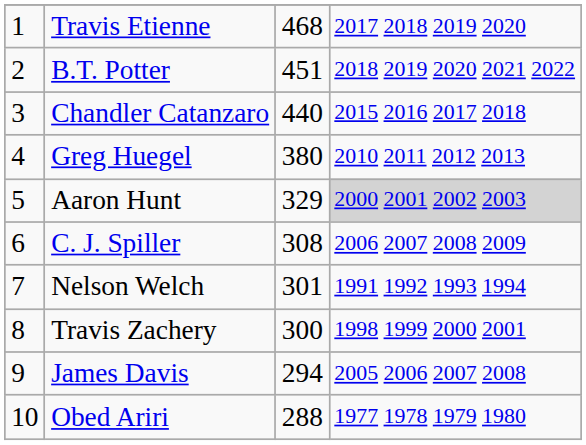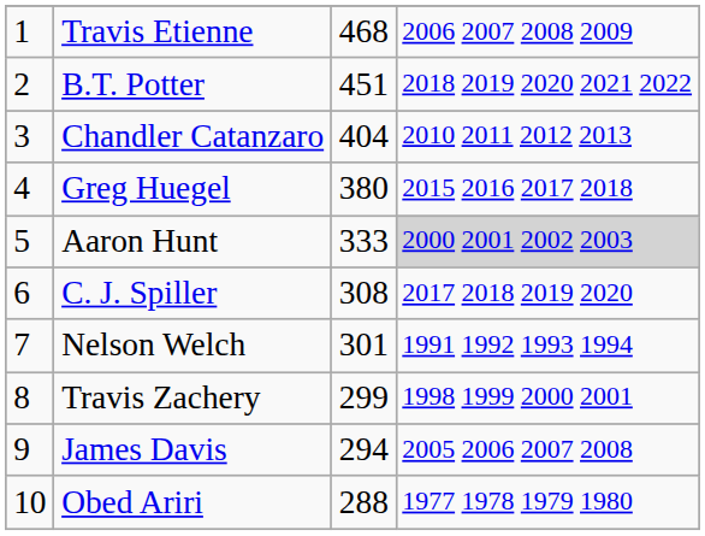 <table class="wikitable">
 <tr>
 </tr>
 <tr>
 <td>1</td>
 <td><a href='#'>Travis Etienne</a></td>
 <td><abbr>468</abbr></td>
-<td style="font-size:80%;"><a href='#'>2017</a> <a href='#'>2018</a> <a href='#'>2019</a> <a href='#'>2020</a></td>
+<td style="font-size:80%;"><a href='#'>2006</a> <a href='#'>2007</a> <a href='#'>2008</a> <a href='#'>2009</a></td>
 </tr>
 <tr>
 <td>2</td>
 <td><a href='#'>B.T. Potter</a></td>
 <td><abbr>451</abbr></td>
 <td style="font-size:80%;"><a href='#'>2018</a> <a href='#'>2019</a> <a href='#'>2020</a> <a href='#'>2021</a> <a href='#'>2022</a></td>
 </tr>
 <tr>
 <td>3</td>
 <td><a href='#'>Chandler Catanzaro</a></td>
-<td><abbr>440</abbr></td>
-<td style="font-size:80%;"><a href='#'>2015</a> <a href='#'>2016</a> <a href='#'>2017</a> <a href='#'>2018</a></td>
+<td><abbr>404</abbr></td>
+<td style="font-size:80%;"><a href='#'>2010</a> <a href='#'>2011</a> <a href='#'>2012</a> <a href='#'>2013</a></td>
 </tr>
 <tr>
 <td>4</td>
 <td><a href='#'>Greg Huegel</a></td>
 <td><abbr>380</abbr></td>
-<td style="font-size:80%;"><a href='#'>2010</a> <a href='#'>2011</a> <a href='#'>2012</a> <a href='#'>2013</a></td>
+<td style="font-size:80%;"><a href='#'>2015</a> <a href='#'>2016</a> <a href='#'>2017</a> <a href='#'>2018</a></td>
 </tr>
 <tr>
 <td>5</td>
 <td>Aaron Hunt</td>
-<td><abbr>329</abbr></td>
+<td><abbr>333</abbr></td>
 <td style="background: lightgrey; font-size:80%;"><a href='#'>2000</a> <a href='#'>2001</a> <a href='#'>2002</a> <a href='#'>2003</a></td>
 </tr>
 <tr>
 <td>6</td>
 <td><a href='#'>C. J. Spiller</a></td>
 <td><abbr>308</abbr></td>
-<td style="font-size:80%;"><a href='#'>2006</a> <a href='#'>2007</a> <a href='#'>2008</a> <a href='#'>2009</a></td>
+<td style="font-size:80%;"><a href='#'>2017</a> <a href='#'>2018</a> <a href='#'>2019</a> <a href='#'>2020</a></td>
 </tr>
 <tr>
 <td>7</td>
 <td>Nelson Welch</td>
 <td><abbr>301</abbr></td>
 <td style="font-size:80%;"><a href='#'>1991</a> <a href='#'>1992</a> <a href='#'>1993</a> <a href='#'>1994</a></td>
 </tr>
 <tr>
 <td>8</td>
 <td>Travis Zachery</td>
-<td><abbr>300</abbr></td>
+<td><abbr>299</abbr></td>
 <td style="font-size:80%;"><a href='#'>1998</a> <a href='#'>1999</a> <a href='#'>2000</a> <a href='#'>2001</a></td>
 </tr>
 <tr>
 <td>9</td>
 <td><a href='#'>James Davis</a></td>
 <td><abbr>294</abbr></td>
 <td style="font-size:80%;"><a href='#'>2005</a> <a href='#'>2006</a> <a href='#'>2007</a> <a href='#'>2008</a></td>
 </tr>
 <tr>
 <td>10</td>
 <td><a href='#'>Obed Ariri</a></td>
 <td><abbr>288</abbr></td>
 <td style="font-size:80%;"><a href='#'>1977</a> <a href='#'>1978</a> <a href='#'>1979</a> <a href='#'>1980</a></td>
 </tr>
 </table>
